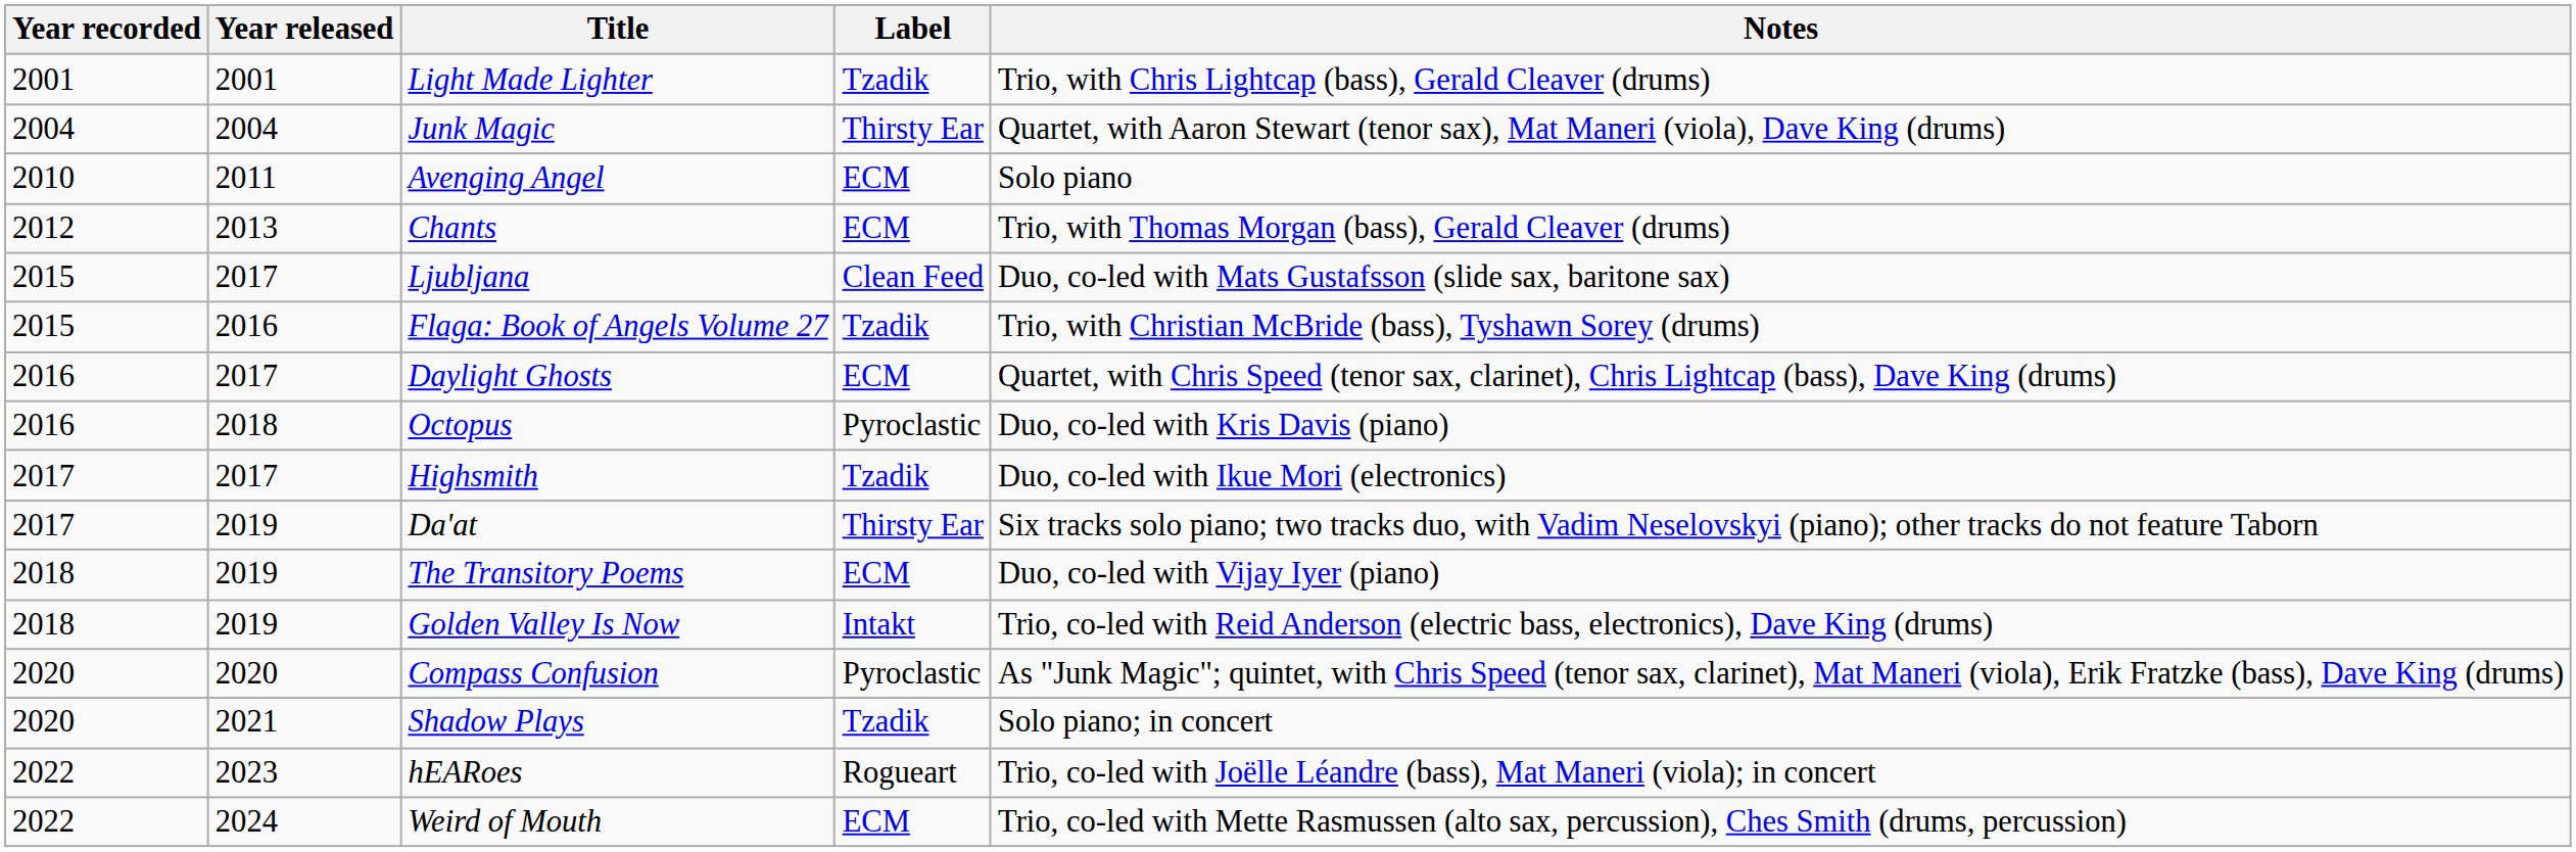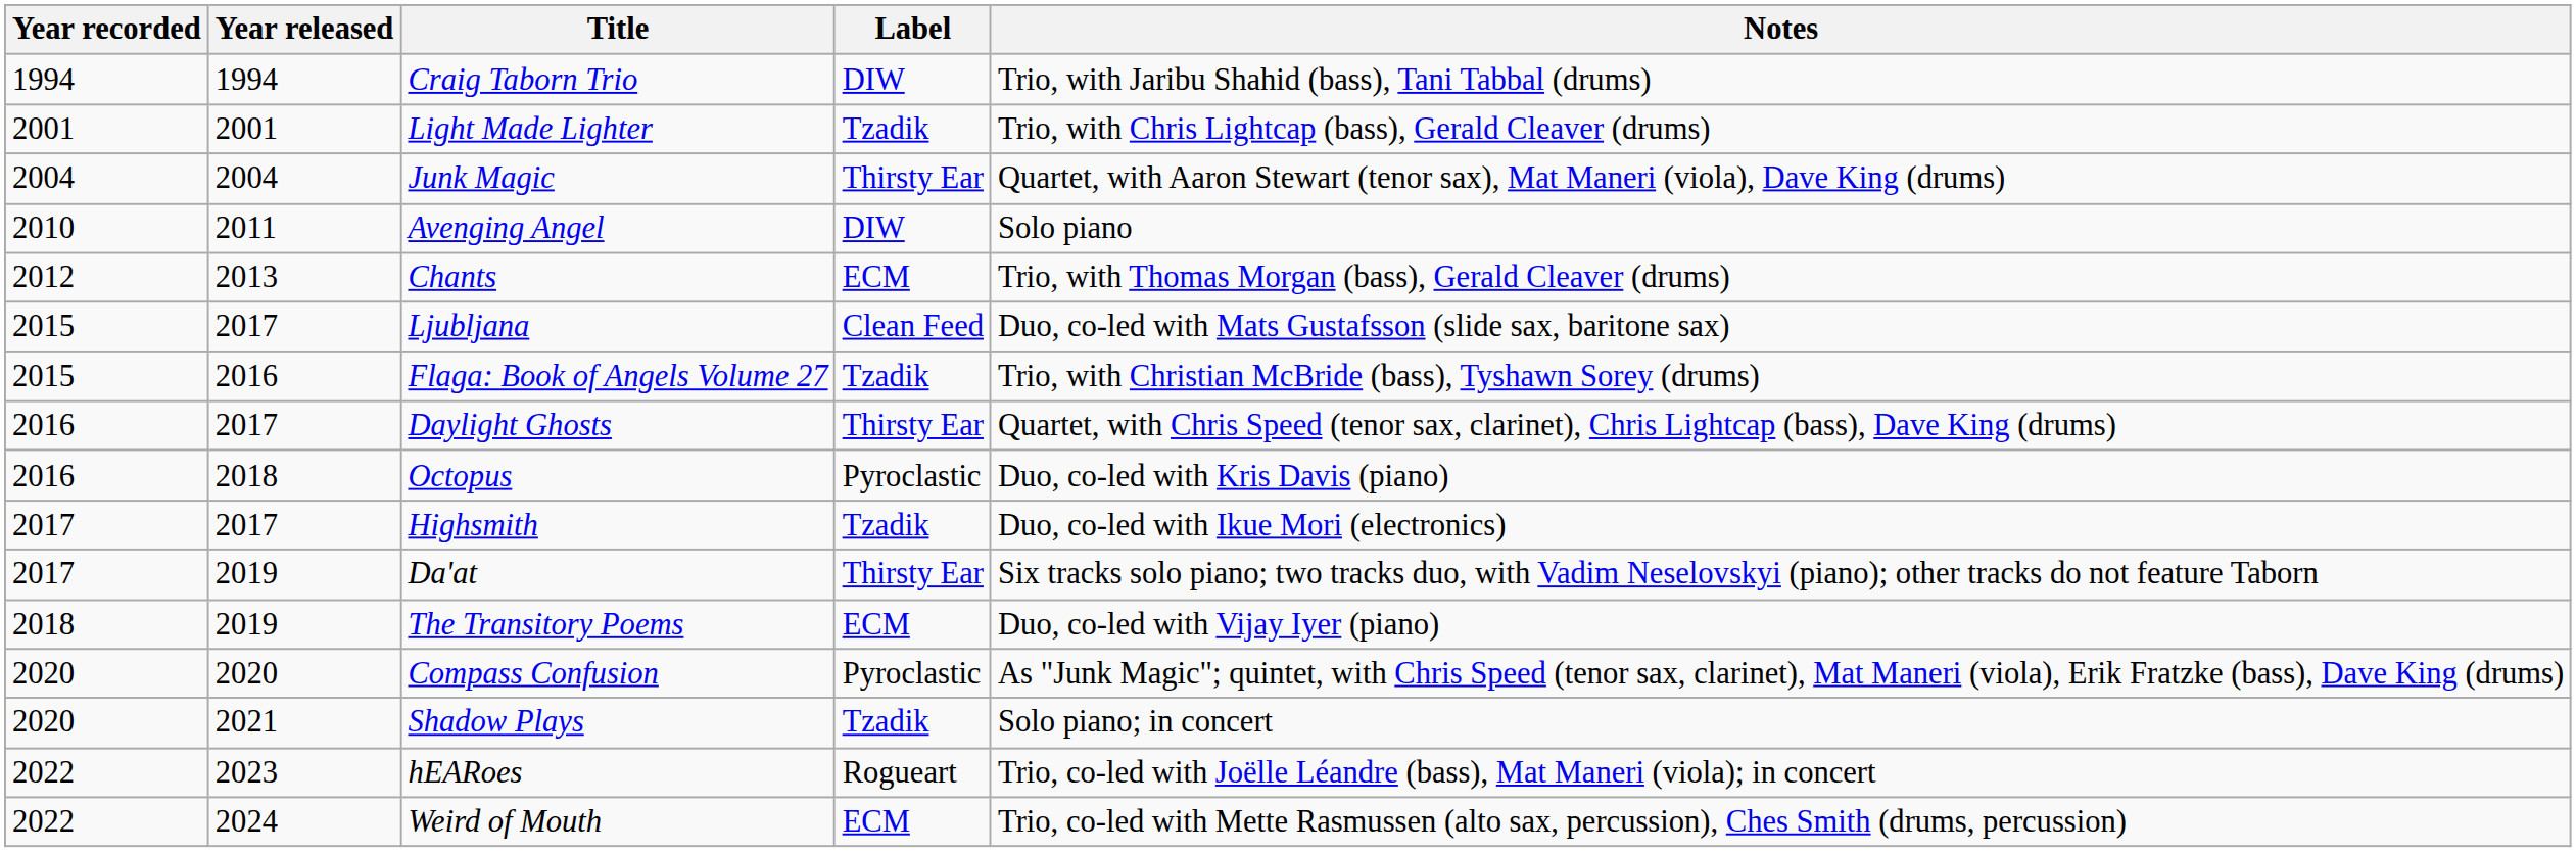 <table class="wikitable sortable">
 <tr>
 <th>Year recorded</th>
 <th>Year released</th>
 <th>Title</th>
 <th>Label</th>
 <th>Notes</th>
+</tr>
+<tr>
+<td>1994</td>
+<td>1994</td>
+<td><em><a href='#'>Craig Taborn Trio</a></em></td>
+<td><a href='#'>DIW</a></td>
+<td>Trio, with Jaribu Shahid (bass), <a href='#'>Tani Tabbal</a> (drums)</td>
 </tr>
 <tr>
 <td>2001</td>
 <td>2001</td>
 <td><em><a href='#'>Light Made Lighter</a></em></td>
 <td><a href='#'>Tzadik</a></td>
 <td>Trio, with <a href='#'>Chris Lightcap</a> (bass), <a href='#'>Gerald Cleaver</a> (drums)</td>
 </tr>
 <tr>
 <td>2004</td>
 <td>2004</td>
 <td><em><a href='#'>Junk Magic</a></em></td>
 <td><a href='#'>Thirsty Ear</a></td>
 <td>Quartet, with Aaron Stewart (tenor sax), <a href='#'>Mat Maneri</a> (viola), <a href='#'>Dave King</a> (drums)</td>
 </tr>
 <tr>
 <td>2010</td>
 <td>2011</td>
 <td><em><a href='#'>Avenging Angel</a></em></td>
-<td><a href='#'>ECM</a></td>
+<td><a href='#'>DIW</a></td>
 <td>Solo piano</td>
 </tr>
 <tr>
 <td>2012</td>
 <td>2013</td>
 <td><em><a href='#'>Chants</a></em></td>
 <td><a href='#'>ECM</a></td>
 <td>Trio, with <a href='#'>Thomas Morgan</a> (bass), <a href='#'>Gerald Cleaver</a> (drums)</td>
 </tr>
 <tr>
 <td>2015</td>
 <td>2017</td>
 <td><em><a href='#'>Ljubljana</a></em></td>
 <td><a href='#'>Clean Feed</a></td>
 <td>Duo, co-led with <a href='#'>Mats Gustafsson</a> (slide sax, baritone sax)</td>
 </tr>
 <tr>
 <td>2015</td>
 <td>2016</td>
 <td><em><a href='#'>Flaga: Book of Angels Volume 27</a></em></td>
 <td><a href='#'>Tzadik</a></td>
 <td>Trio, with <a href='#'>Christian McBride</a> (bass), <a href='#'>Tyshawn Sorey</a> (drums)</td>
 </tr>
 <tr>
 <td>2016</td>
 <td>2017</td>
 <td><em><a href='#'>Daylight Ghosts</a></em></td>
-<td><a href='#'>ECM</a></td>
+<td><a href='#'>Thirsty Ear</a></td>
 <td>Quartet, with <a href='#'>Chris Speed</a> (tenor sax, clarinet), <a href='#'>Chris Lightcap</a> (bass), <a href='#'>Dave King</a> (drums)</td>
 </tr>
 <tr>
 <td>2016</td>
 <td>2018</td>
 <td><em><a href='#'>Octopus</a></em></td>
 <td>Pyroclastic</td>
 <td>Duo, co-led with <a href='#'>Kris Davis</a> (piano)</td>
 </tr>
 <tr>
 <td>2017</td>
 <td>2017</td>
 <td><em><a href='#'>Highsmith</a></em></td>
 <td><a href='#'>Tzadik</a></td>
 <td>Duo, co-led with <a href='#'>Ikue Mori</a> (electronics)</td>
 </tr>
 <tr>
 <td>2017</td>
 <td>2019</td>
 <td><em>Da'at</em></td>
 <td><a href='#'>Thirsty Ear</a></td>
 <td>Six tracks solo piano; two tracks duo, with <a href='#'>Vadim Neselovskyi</a> (piano); other tracks do not feature Taborn</td>
 </tr>
 <tr>
 <td>2018</td>
 <td>2019</td>
 <td><em><a href='#'>The Transitory Poems</a></em></td>
 <td><a href='#'>ECM</a></td>
 <td>Duo, co-led with <a href='#'>Vijay Iyer</a> (piano)</td>
 </tr>
 <tr>
-<td>2018</td>
-<td>2019</td>
-<td><em><a href='#'>Golden Valley Is Now</a></em></td>
-<td><a href='#'>Intakt</a></td>
-<td>Trio, co-led with <a href='#'>Reid Anderson</a> (electric bass, electronics), <a href='#'>Dave King</a> (drums)</td>
-</tr>
-<tr>
 <td>2020</td>
 <td>2020</td>
 <td><em><a href='#'>Compass Confusion</a></em></td>
 <td>Pyroclastic</td>
 <td>As "Junk Magic"; quintet, with <a href='#'>Chris Speed</a> (tenor sax, clarinet), <a href='#'>Mat Maneri</a> (viola), Erik Fratzke (bass), <a href='#'>Dave King</a> (drums)</td>
 </tr>
 <tr>
 <td>2020</td>
 <td>2021</td>
 <td><em><a href='#'>Shadow Plays</a></em></td>
 <td><a href='#'>Tzadik</a></td>
 <td>Solo piano; in concert</td>
 </tr>
 <tr>
 <td>2022</td>
 <td>2023</td>
 <td><em>hEARoes</em></td>
 <td>Rogueart</td>
 <td>Trio, co-led with <a href='#'>Joëlle Léandre</a> (bass), <a href='#'>Mat Maneri</a> (viola); in concert</td>
 </tr>
 <tr>
 <td>2022</td>
 <td>2024</td>
 <td><em>Weird of Mouth</em></td>
 <td><a href='#'>ECM</a></td>
 <td>Trio, co-led with Mette Rasmussen (alto sax, percussion), <a href='#'>Ches Smith</a> (drums, percussion)</td>
 </tr>
 </table>
